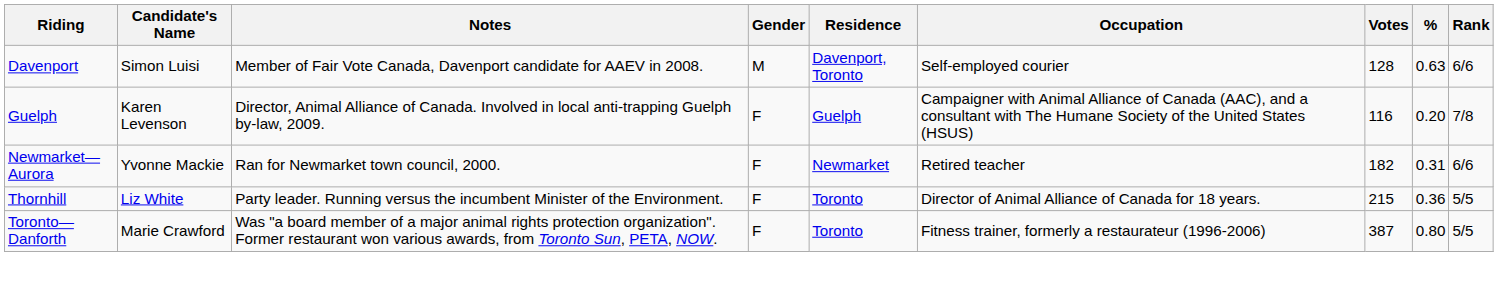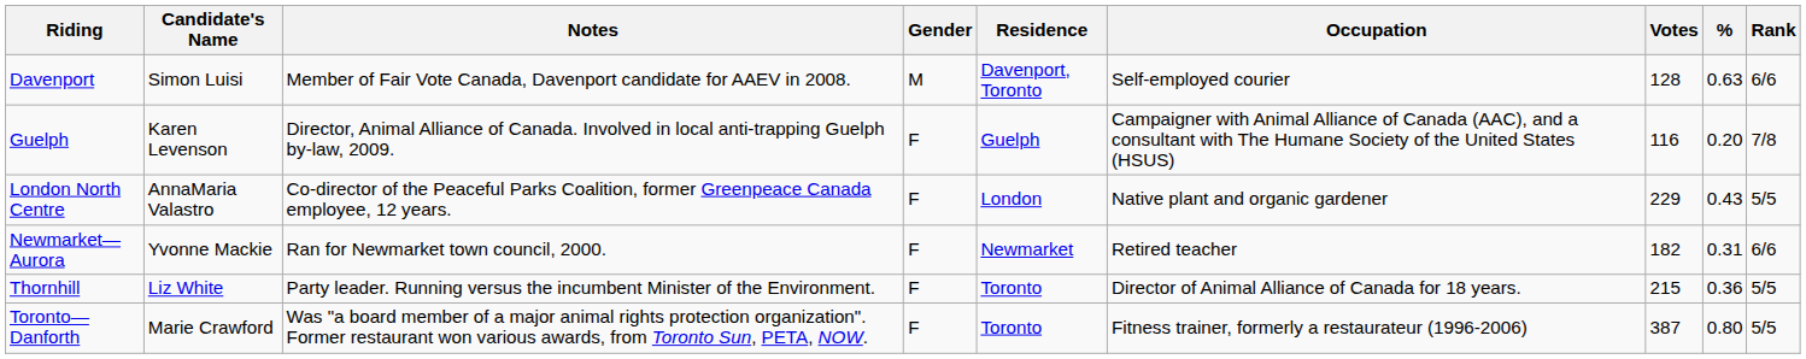 <table class="wikitable">
 <tr>
 <th>Riding<br></th>
 <th>Candidate's Name</th>
 <th>Notes</th>
 <th>Gender</th>
 <th>Residence</th>
 <th>Occupation</th>
 <th>Votes</th>
 <th>%</th>
 <th>Rank</th>
 </tr>
 <tr>
 <td><a href='#'>Davenport</a></td>
 <td>Simon Luisi</td>
 <td>Member of Fair Vote Canada, Davenport candidate for AAEV in 2008.</td>
 <td>M</td>
 <td><a href='#'>Davenport, Toronto</a></td>
 <td>Self-employed courier</td>
 <td>128</td>
 <td>0.63</td>
 <td>6/6</td>
 </tr>
 <tr>
 <td><a href='#'>Guelph</a></td>
 <td>Karen Levenson</td>
 <td>Director, Animal Alliance of Canada. Involved in local anti-trapping Guelph by-law, 2009.</td>
 <td>F</td>
 <td><a href='#'>Guelph</a></td>
 <td>Campaigner with Animal Alliance of Canada (AAC), and a consultant with The Humane Society of the United States (HSUS)</td>
 <td>116</td>
 <td>0.20</td>
 <td>7/8</td>
 </tr>
 <tr>
+<td><a href='#'>London North Centre</a></td>
+<td>AnnaMaria Valastro</td>
+<td>Co-director of the Peaceful Parks Coalition, former <a href='#'>Greenpeace Canada</a> employee, 12 years.</td>
+<td>F</td>
+<td><a href='#'>London</a></td>
+<td>Native plant and organic gardener</td>
+<td>229</td>
+<td>0.43</td>
+<td>5/5</td>
+</tr>
+<tr>
 <td><a href='#'>Newmarket—Aurora</a></td>
 <td>Yvonne Mackie</td>
 <td>Ran for Newmarket town council, 2000.</td>
 <td>F</td>
 <td><a href='#'>Newmarket</a></td>
 <td>Retired teacher</td>
 <td>182</td>
 <td>0.31</td>
 <td>6/6</td>
 </tr>
 <tr>
 <td><a href='#'>Thornhill</a></td>
 <td><a href='#'>Liz White</a></td>
 <td>Party leader. Running versus the incumbent Minister of the Environment.</td>
 <td>F</td>
 <td><a href='#'>Toronto</a></td>
 <td>Director of Animal Alliance of Canada for 18 years.</td>
 <td>215</td>
 <td>0.36</td>
 <td>5/5</td>
 </tr>
 <tr>
 <td><a href='#'>Toronto—Danforth</a></td>
 <td>Marie Crawford</td>
 <td>Was "a board member of a major animal rights protection organization". Former restaurant won various awards, from <em><a href='#'>Toronto Sun</a></em>, <a href='#'>PETA</a>, <em><a href='#'>NOW</a></em>.</td>
 <td>F</td>
 <td><a href='#'>Toronto</a></td>
 <td>Fitness trainer, formerly a restaurateur (1996-2006)</td>
 <td>387</td>
 <td>0.80</td>
 <td>5/5</td>
 </tr>
 </table>
